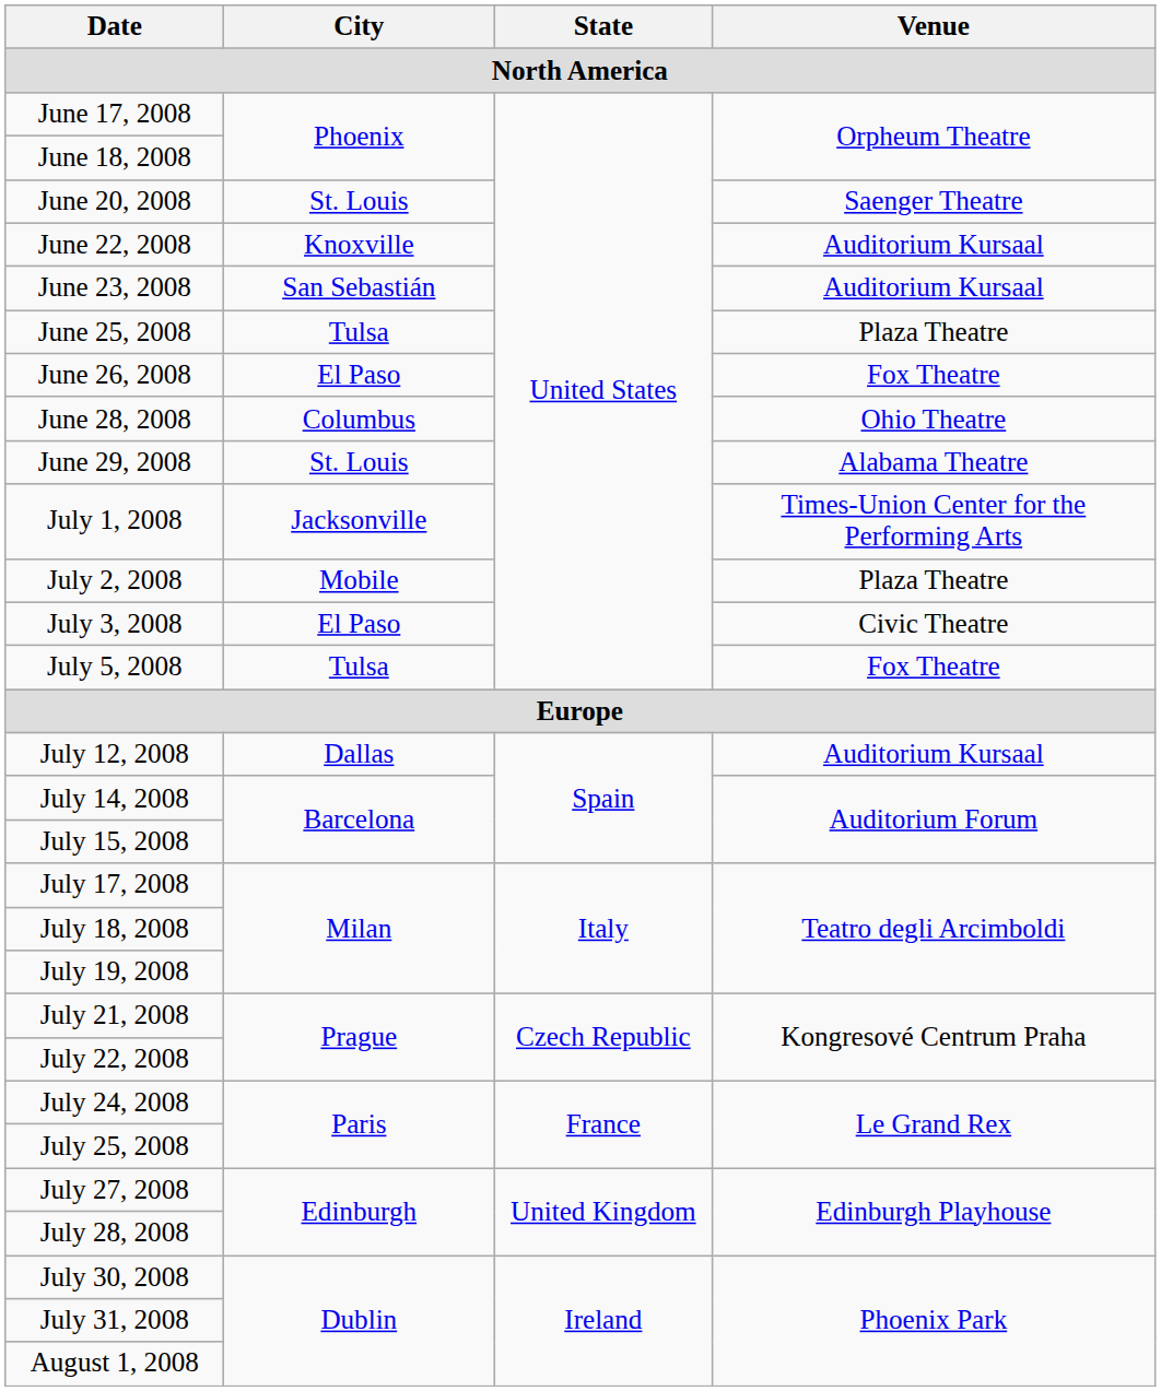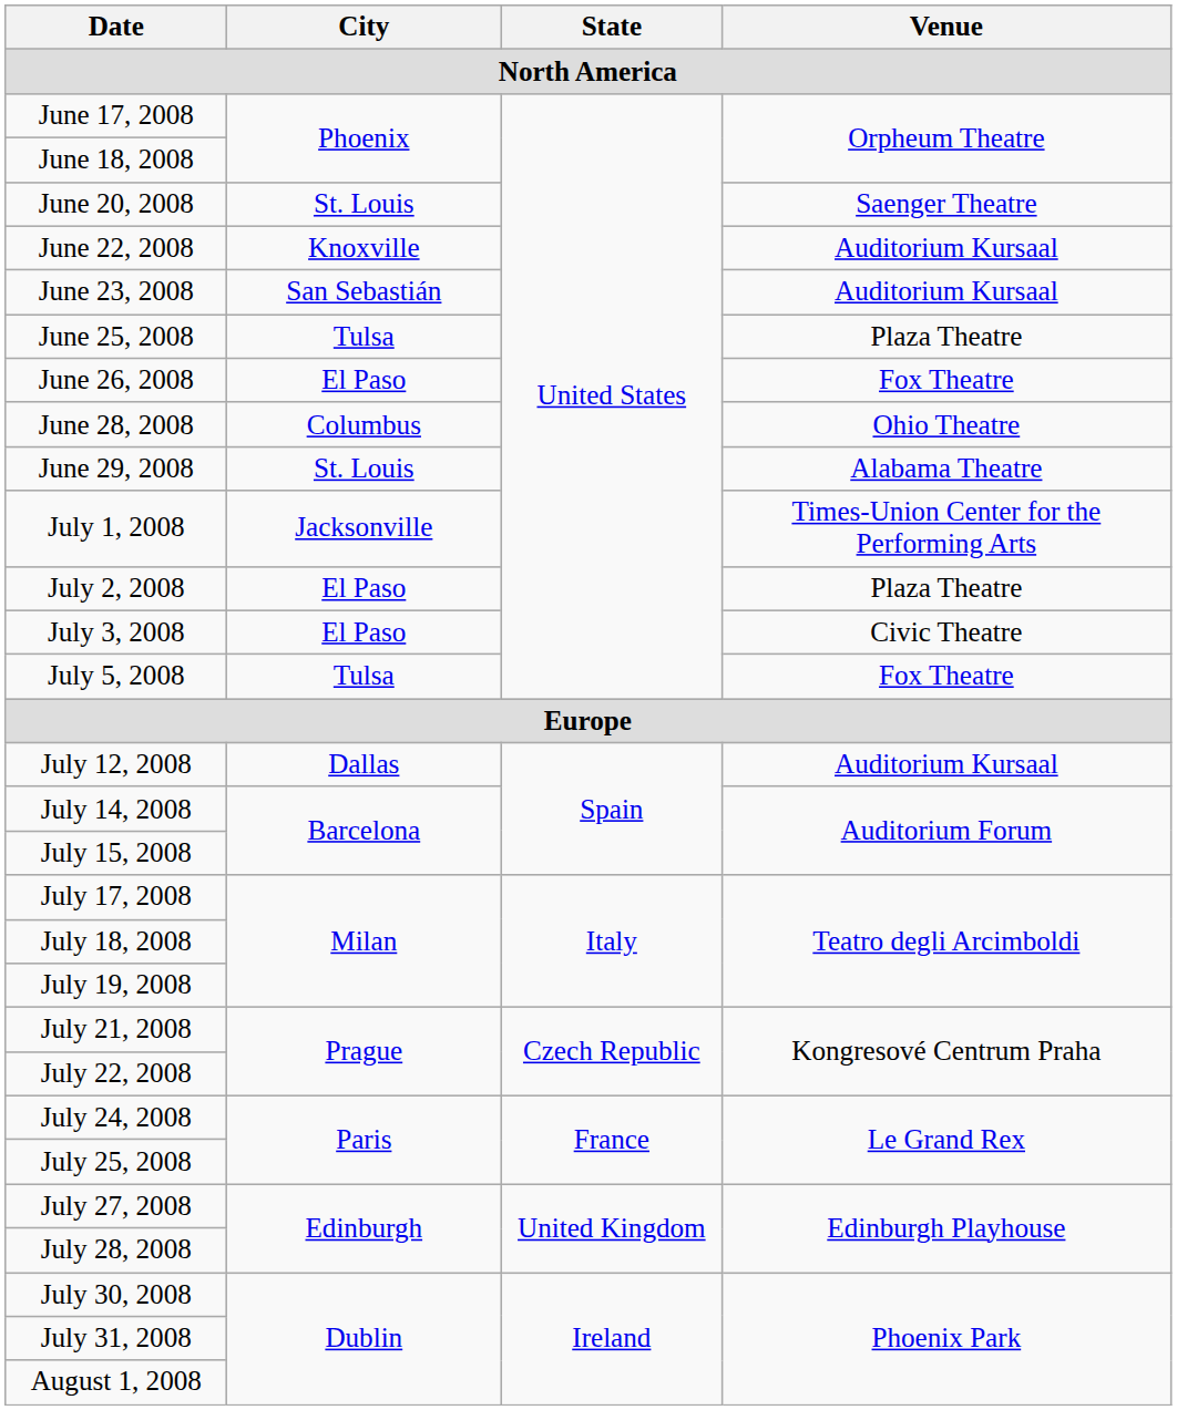 <table class="wikitable" style="text-align:center">
 <tr>
 <th style="width:120px;">Date</th>
 <th style="width:150px;">City</th>
 <th style="width:120px;">State</th>
 <th style="width:250px;">Venue</th>
 </tr>
 <tr style="background:#ddd;">
 <td colspan="4"><strong>North America</strong></td>
 </tr>
 <tr>
 <td>June 17, 2008</td>
 <td rowspan="2"><a href='#'>Phoenix</a></td>
 <td rowspan="13"><a href='#'>United States</a></td>
 <td rowspan="2"><a href='#'>Orpheum Theatre</a></td>
 </tr>
 <tr>
 <td>June 18, 2008</td>
 </tr>
 <tr>
 <td>June 20, 2008</td>
 <td><a href='#'>St. Louis</a></td>
 <td><a href='#'>Saenger Theatre</a></td>
 </tr>
 <tr>
 <td>June 22, 2008</td>
 <td><a href='#'>Knoxville</a></td>
 <td><a href='#'>Auditorium Kursaal</a></td>
 </tr>
 <tr>
 <td>June 23, 2008</td>
 <td><a href='#'>San Sebastián</a></td>
 <td><a href='#'>Auditorium Kursaal</a></td>
 </tr>
 <tr>
 <td>June 25, 2008</td>
 <td><a href='#'>Tulsa</a></td>
 <td>Plaza Theatre</td>
 </tr>
 <tr>
 <td>June 26, 2008</td>
 <td><a href='#'>El Paso</a></td>
 <td><a href='#'>Fox Theatre</a></td>
 </tr>
 <tr>
 <td>June 28, 2008</td>
 <td><a href='#'>Columbus</a></td>
 <td><a href='#'>Ohio Theatre</a></td>
 </tr>
 <tr>
 <td>June 29, 2008</td>
 <td><a href='#'>St. Louis</a></td>
 <td><a href='#'>Alabama Theatre</a></td>
 </tr>
 <tr>
 <td>July 1, 2008</td>
 <td><a href='#'>Jacksonville</a></td>
 <td><a href='#'>Times-Union Center for the Performing Arts</a></td>
 </tr>
 <tr>
 <td>July 2, 2008</td>
-<td><a href='#'>Mobile</a></td>
+<td><a href='#'>El Paso</a></td>
 <td>Plaza Theatre</td>
 </tr>
 <tr>
 <td>July 3, 2008</td>
 <td><a href='#'>El Paso</a></td>
 <td>Civic Theatre</td>
 </tr>
 <tr>
 <td>July 5, 2008</td>
 <td><a href='#'>Tulsa</a></td>
 <td><a href='#'>Fox Theatre</a></td>
 </tr>
 <tr style="background:#ddd;">
 <td colspan="4"><strong>Europe</strong></td>
 </tr>
 <tr>
 <td>July 12, 2008</td>
 <td><a href='#'>Dallas</a></td>
 <td rowspan="3"><a href='#'>Spain</a></td>
 <td><a href='#'>Auditorium Kursaal</a></td>
 </tr>
 <tr>
 <td>July 14, 2008</td>
 <td rowspan="2"><a href='#'>Barcelona</a></td>
 <td rowspan="2"><a href='#'>Auditorium Forum</a></td>
 </tr>
 <tr>
 <td>July 15, 2008</td>
 </tr>
 <tr>
 <td>July 17, 2008</td>
 <td rowspan="3"><a href='#'>Milan</a></td>
 <td rowspan="3"><a href='#'>Italy</a></td>
 <td rowspan="3"><a href='#'>Teatro degli Arcimboldi</a></td>
 </tr>
 <tr>
 <td>July 18, 2008</td>
 </tr>
 <tr>
 <td>July 19, 2008</td>
 </tr>
 <tr>
 <td>July 21, 2008</td>
 <td rowspan="2"><a href='#'>Prague</a></td>
 <td rowspan="2"><a href='#'>Czech Republic</a></td>
 <td rowspan="2">Kongresové Centrum Praha</td>
 </tr>
 <tr>
 <td>July 22, 2008</td>
 </tr>
 <tr>
 <td>July 24, 2008</td>
 <td rowspan="2"><a href='#'>Paris</a></td>
 <td rowspan="2"><a href='#'>France</a></td>
 <td rowspan="2"><a href='#'>Le Grand Rex</a></td>
 </tr>
 <tr style="text-align:center;">
 <td>July 25, 2008</td>
 </tr>
 <tr>
 <td>July 27, 2008</td>
 <td rowspan="2"><a href='#'>Edinburgh</a></td>
 <td rowspan="2"><a href='#'>United Kingdom</a></td>
 <td rowspan="2"><a href='#'>Edinburgh Playhouse</a></td>
 </tr>
 <tr style="text-align:center;">
 <td>July 28, 2008</td>
 </tr>
 <tr>
 <td>July 30, 2008</td>
 <td rowspan="3"><a href='#'>Dublin</a></td>
 <td rowspan="3"><a href='#'>Ireland</a></td>
 <td rowspan="3"><a href='#'>Phoenix Park</a></td>
 </tr>
 <tr>
 <td>July 31, 2008</td>
 </tr>
 <tr>
 <td>August 1, 2008</td>
 </tr>
 </table>
